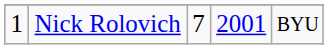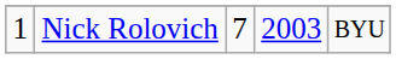 <table class="wikitable">
 <tr>
 </tr>
 <tr>
 <td>1</td>
 <td><a href='#'>Nick Rolovich</a></td>
 <td><abbr>7</abbr></td>
-<td><a href='#'>2001</a></td>
+<td><a href='#'>2003</a></td>
 <td style="font-size:80%;">BYU</td>
 </tr>
 </table>
